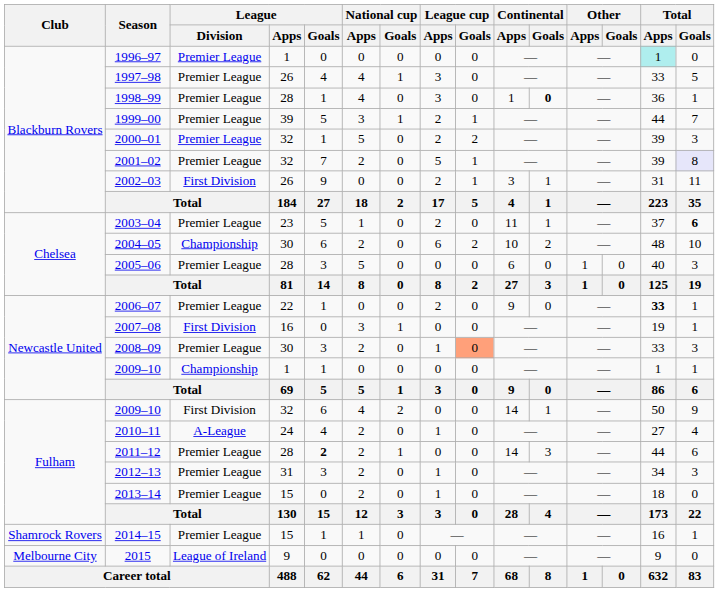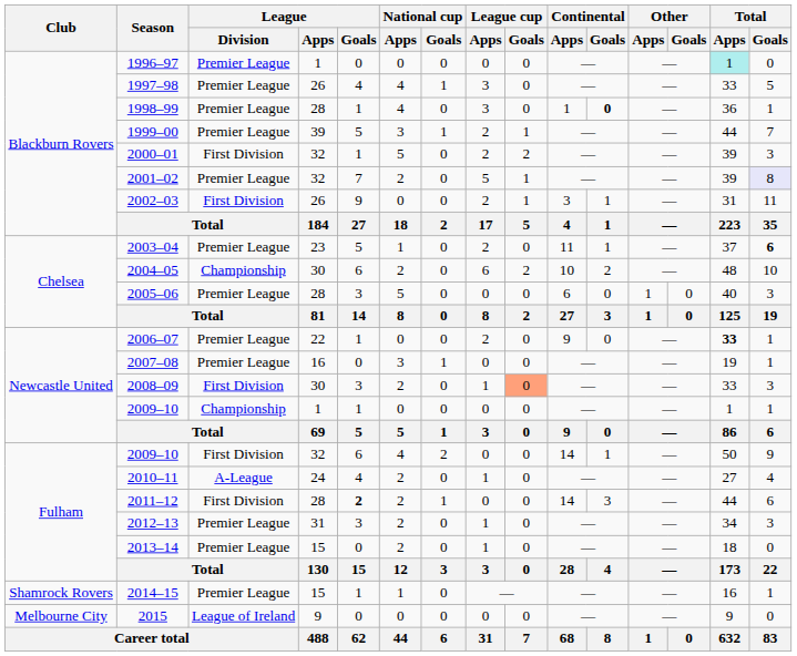 <table class="wikitable" style="text-align:center">
 <tr>
 <th rowspan="2">Club</th>
 <th rowspan="2">   Season   </th>
 <th colspan="3">League</th>
 <th colspan="2">National cup</th>
 <th colspan="2">League cup</th>
 <th colspan="2">Continental</th>
 <th colspan="2">Other</th>
 <th colspan="2">Total</th>
 </tr>
 <tr>
 <th>Division</th>
 <th>Apps</th>
 <th>Goals</th>
 <th>Apps</th>
 <th>Goals</th>
 <th>Apps</th>
 <th>Goals</th>
 <th>Apps</th>
 <th>Goals</th>
 <th>Apps</th>
 <th>Goals</th>
 <th>Apps</th>
 <th>Goals</th>
 </tr>
 <tr>
 <td rowspan="8"><a href='#'>Blackburn Rovers</a></td>
 <td><a href='#'>1996–97</a></td>
 <td><a href='#'>Premier League</a></td>
 <td>1</td>
 <td>0</td>
 <td>0</td>
 <td>0</td>
 <td>0</td>
 <td>0</td>
 <td colspan="2">—</td>
 <td colspan="2">—</td>
 <td style="background: paleturquoise;">1</td>
 <td>0</td>
 </tr>
 <tr>
 <td><a href='#'>1997–98</a></td>
 <td>Premier League</td>
 <td>26</td>
 <td>4</td>
 <td>4</td>
 <td>1</td>
 <td>3</td>
 <td>0</td>
 <td colspan="2">—</td>
 <td colspan="2">—</td>
 <td>33</td>
 <td>5</td>
 </tr>
 <tr>
 <td><a href='#'>1998–99</a></td>
 <td>Premier League</td>
 <td>28</td>
 <td>1</td>
 <td>4</td>
 <td>0</td>
 <td>3</td>
 <td>0</td>
 <td>1</td>
 <td><strong>0</strong></td>
 <td colspan="2">—</td>
 <td>36</td>
 <td>1</td>
 </tr>
 <tr>
 <td><a href='#'>1999–00</a></td>
 <td>Premier League</td>
 <td>39</td>
 <td>5</td>
 <td>3</td>
 <td>1</td>
 <td>2</td>
 <td>1</td>
 <td colspan="2">—</td>
 <td colspan="2">—</td>
 <td>44</td>
 <td>7</td>
 </tr>
 <tr>
 <td><a href='#'>2000–01</a></td>
-<td><a href='#'>Premier League</a></td>
+<td>First Division</td>
 <td>32</td>
 <td>1</td>
 <td>5</td>
 <td>0</td>
 <td>2</td>
 <td>2</td>
 <td colspan="2">—</td>
 <td colspan="2">—</td>
 <td>39</td>
 <td>3</td>
 </tr>
 <tr>
 <td><a href='#'>2001–02</a></td>
 <td>Premier League</td>
 <td>32</td>
 <td>7</td>
 <td>2</td>
 <td>0</td>
 <td>5</td>
 <td>1</td>
 <td colspan="2">—</td>
 <td colspan="2">—</td>
 <td>39</td>
 <td style="background: lavender;">8</td>
 </tr>
 <tr>
 <td><a href='#'>2002–03</a></td>
 <td><a href='#'>First Division</a></td>
 <td>26</td>
 <td>9</td>
 <td>0</td>
 <td>0</td>
 <td>2</td>
 <td>1</td>
 <td>3</td>
 <td>1</td>
 <td colspan="2">—</td>
 <td>31</td>
 <td>11</td>
 </tr>
 <tr>
 <th colspan="2">Total</th>
 <th>184</th>
 <th>27</th>
 <th>18</th>
 <th>2</th>
 <th>17</th>
 <th>5</th>
 <th>4</th>
 <th>1</th>
 <th colspan="2">—</th>
 <th>223</th>
 <th>35</th>
 </tr>
 <tr>
 <td rowspan="4"><a href='#'>Chelsea</a></td>
 <td><a href='#'>2003–04</a></td>
 <td>Premier League</td>
 <td>23</td>
 <td>5</td>
 <td>1</td>
 <td>0</td>
 <td>2</td>
 <td>0</td>
 <td>11</td>
 <td>1</td>
 <td colspan="2">—</td>
 <td>37</td>
 <td><strong>6</strong></td>
 </tr>
 <tr>
 <td><a href='#'>2004–05</a></td>
 <td><a href='#'>Championship</a></td>
 <td>30</td>
 <td>6</td>
 <td>2</td>
 <td>0</td>
 <td>6</td>
 <td>2</td>
 <td>10</td>
 <td>2</td>
 <td colspan="2">—</td>
 <td>48</td>
 <td>10</td>
 </tr>
 <tr>
 <td><a href='#'>2005–06</a></td>
 <td>Premier League</td>
 <td>28</td>
 <td>3</td>
 <td>5</td>
 <td>0</td>
 <td>0</td>
 <td>0</td>
 <td>6</td>
 <td>0</td>
 <td>1</td>
 <td>0</td>
 <td>40</td>
 <td>3</td>
 </tr>
 <tr>
 <th colspan="2">Total</th>
 <th>81</th>
 <th>14</th>
 <th>8</th>
 <th>0</th>
 <th>8</th>
 <th>2</th>
 <th>27</th>
 <th>3</th>
 <th>1</th>
 <th>0</th>
 <th>125</th>
 <th>19</th>
 </tr>
 <tr>
 <td rowspan="5"><a href='#'>Newcastle United</a></td>
 <td><a href='#'>2006–07</a></td>
 <td>Premier League</td>
 <td>22</td>
 <td>1</td>
 <td>0</td>
 <td>0</td>
 <td>2</td>
 <td>0</td>
 <td>9</td>
 <td>0</td>
 <td colspan="2">—</td>
 <td><strong>33</strong></td>
 <td>1</td>
 </tr>
 <tr>
 <td><a href='#'>2007–08</a></td>
-<td><a href='#'>First Division</a></td>
+<td>Premier League</td>
 <td>16</td>
 <td>0</td>
 <td>3</td>
 <td>1</td>
 <td>0</td>
 <td>0</td>
 <td colspan="2">—</td>
 <td colspan="2">—</td>
 <td>19</td>
 <td>1</td>
 </tr>
 <tr>
 <td><a href='#'>2008–09</a></td>
-<td>Premier League</td>
+<td><a href='#'>First Division</a></td>
 <td>30</td>
 <td>3</td>
 <td>2</td>
 <td>0</td>
 <td>1</td>
 <td style="background: lightsalmon;">0</td>
 <td colspan="2">—</td>
 <td colspan="2">—</td>
 <td>33</td>
 <td>3</td>
 </tr>
 <tr>
 <td><a href='#'>2009–10</a></td>
 <td><a href='#'>Championship</a></td>
 <td>1</td>
 <td>1</td>
 <td>0</td>
 <td>0</td>
 <td>0</td>
 <td>0</td>
 <td colspan="2">—</td>
 <td colspan="2">—</td>
 <td>1</td>
 <td>1</td>
 </tr>
 <tr>
 <th colspan="2">Total</th>
 <th>69</th>
 <th>5</th>
 <th>5</th>
 <th>1</th>
 <th>3</th>
 <th>0</th>
 <th>9</th>
 <th>0</th>
 <th colspan="2">—</th>
 <th>86</th>
 <th>6</th>
 </tr>
 <tr>
 <td rowspan="6"><a href='#'>Fulham</a></td>
 <td><a href='#'>2009–10</a></td>
 <td>First Division</td>
 <td>32</td>
 <td>6</td>
 <td>4</td>
 <td>2</td>
 <td>0</td>
 <td>0</td>
 <td>14</td>
 <td>1</td>
 <td colspan="2">—</td>
 <td>50</td>
 <td>9</td>
 </tr>
 <tr>
 <td><a href='#'>2010–11</a></td>
 <td><a href='#'>A-League</a></td>
 <td>24</td>
 <td>4</td>
 <td>2</td>
 <td>0</td>
 <td>1</td>
 <td>0</td>
 <td colspan="2">—</td>
 <td colspan="2">—</td>
 <td>27</td>
 <td>4</td>
 </tr>
 <tr>
 <td><a href='#'>2011–12</a></td>
-<td>Premier League</td>
+<td>First Division</td>
 <td>28</td>
 <td><strong>2</strong></td>
 <td>2</td>
 <td>1</td>
 <td>0</td>
 <td>0</td>
 <td>14</td>
 <td>3</td>
 <td colspan="2">—</td>
 <td>44</td>
 <td>6</td>
 </tr>
 <tr>
 <td><a href='#'>2012–13</a></td>
 <td>Premier League</td>
 <td>31</td>
 <td>3</td>
 <td>2</td>
 <td>0</td>
 <td>1</td>
 <td>0</td>
 <td colspan="2">—</td>
 <td colspan="2">—</td>
 <td>34</td>
 <td>3</td>
 </tr>
 <tr>
 <td><a href='#'>2013–14</a></td>
 <td>Premier League</td>
 <td>15</td>
 <td>0</td>
 <td>2</td>
 <td>0</td>
 <td>1</td>
 <td>0</td>
 <td colspan="2">—</td>
 <td colspan="2">—</td>
 <td>18</td>
 <td>0</td>
 </tr>
 <tr>
 <th colspan="2">Total</th>
 <th>130</th>
 <th>15</th>
 <th>12</th>
 <th>3</th>
 <th>3</th>
 <th>0</th>
 <th>28</th>
 <th>4</th>
 <th colspan="2">—</th>
 <th>173</th>
 <th>22</th>
 </tr>
 <tr>
 <td><a href='#'>Shamrock Rovers</a></td>
 <td><a href='#'>2014–15</a></td>
 <td>Premier League</td>
 <td>15</td>
 <td>1</td>
 <td>1</td>
 <td>0</td>
 <td colspan="2">—</td>
 <td colspan="2">—</td>
 <td colspan="2">—</td>
 <td>16</td>
 <td>1</td>
 </tr>
 <tr>
 <td><a href='#'>Melbourne City</a></td>
 <td><a href='#'>2015</a></td>
 <td><a href='#'>League of Ireland</a></td>
 <td>9</td>
 <td>0</td>
 <td>0</td>
 <td>0</td>
 <td>0</td>
 <td>0</td>
 <td colspan="2">—</td>
 <td colspan="2">—</td>
 <td>9</td>
 <td>0</td>
 </tr>
 <tr>
 <th colspan="3">Career total</th>
 <th>488</th>
 <th>62</th>
 <th>44</th>
 <th>6</th>
 <th>31</th>
 <th>7</th>
 <th>68</th>
 <th>8</th>
 <th>1</th>
 <th>0</th>
 <th>632</th>
 <th>83</th>
 </tr>
 </table>
